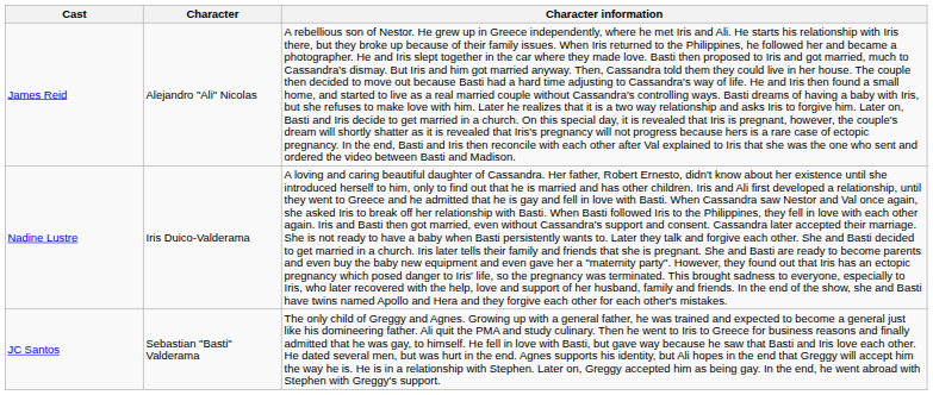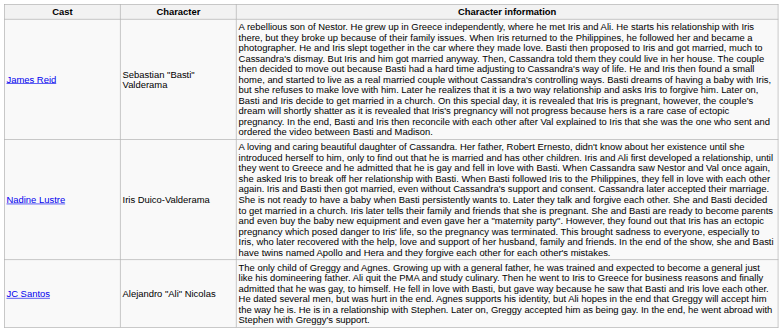 <table class="wikitable" style="font-size:95%;">
 <tr>
 <th style="width:15%;">Cast</th>
 <th style="width:15%;">Character</th>
 <th style="width:15px;">Character information</th>
 </tr>
 <tr>
 <td><a href='#'>James Reid</a></td>
-<td>Alejandro "Ali" Nicolas</td>
+<td>Sebastian "Basti" Valderama</td>
 <td>A rebellious son of Nestor. He grew up in Greece independently, where he met Iris and Ali. He starts his relationship with Iris there, but they broke up because of their family issues. When Iris returned to the Philippines, he followed her and became a photographer. He and Iris slept together in the car where they made love. Basti then proposed to Iris and got married, much to Cassandra's dismay. But Iris and him got married anyway. Then, Cassandra told them they could live in her house. The couple then decided to move out because Basti had a hard time adjusting to Cassandra's way of life. He and Iris then found a small home, and started to live as a real married couple without Cassandra's controlling ways. Basti dreams of having a baby with Iris, but she refuses to make love with him. Later he realizes that it is a two way relationship and asks Iris to forgive him. Later on, Basti and Iris decide to get married in a church. On this special day, it is revealed that Iris is pregnant, however, the couple's dream will shortly shatter as it is revealed that Iris's pregnancy will not progress because hers is a rare case of ectopic pregnancy. In the end, Basti and Iris then reconcile with each other after Val explained to Iris that she was the one who sent and ordered the video between Basti and Madison.</td>
 </tr>
 <tr>
 <td><a href='#'>Nadine Lustre</a></td>
 <td>Iris Duico-Valderama</td>
 <td>A loving and caring beautiful daughter of Cassandra. Her father, Robert Ernesto, didn't know about her existence until she introduced herself to him, only to find out that he is married and has other children. Iris and Ali first developed a relationship, until they went to Greece and he admitted that he is gay and fell in love with Basti. When Cassandra saw Nestor and Val once again, she asked Iris to break off her relationship with Basti. When Basti followed Iris to the Philippines, they fell in love with each other again. Iris and Basti then got married, even without Cassandra's support and consent. Cassandra later accepted their marriage. She is not ready to have a baby when Basti persistently wants to. Later they talk and forgive each other. She and Basti decided to get married in a church. Iris later tells their family and friends that she is pregnant. She and Basti are ready to become parents and even buy the baby new equipment and even gave her a "maternity party". However, they found out that Iris has an ectopic pregnancy which posed danger to Iris' life, so the pregnancy was terminated. This brought sadness to everyone, especially to Iris, who later recovered with the help, love and support of her husband, family and friends. In the end of the show, she and Basti have twins named Apollo and Hera and they forgive each other for each other's mistakes.</td>
 </tr>
 <tr>
 <td><a href='#'>JC Santos</a></td>
-<td>Sebastian "Basti" Valderama</td>
+<td>Alejandro "Ali" Nicolas</td>
 <td>The only child of Greggy and Agnes. Growing up with a general father, he was trained and expected to become a general just like his domineering father. Ali quit the PMA and study culinary. Then he went to Iris to Greece for business reasons and finally admitted that he was gay, to himself. He fell in love with Basti, but gave way because he saw that Basti and Iris love each other. He dated several men, but was hurt in the end. Agnes supports his identity, but Ali hopes in the end that Greggy will accept him the way he is. He is in a relationship with Stephen. Later on, Greggy accepted him as being gay. In the end, he went abroad with Stephen with Greggy's support.</td>
 </tr>
 </table>
